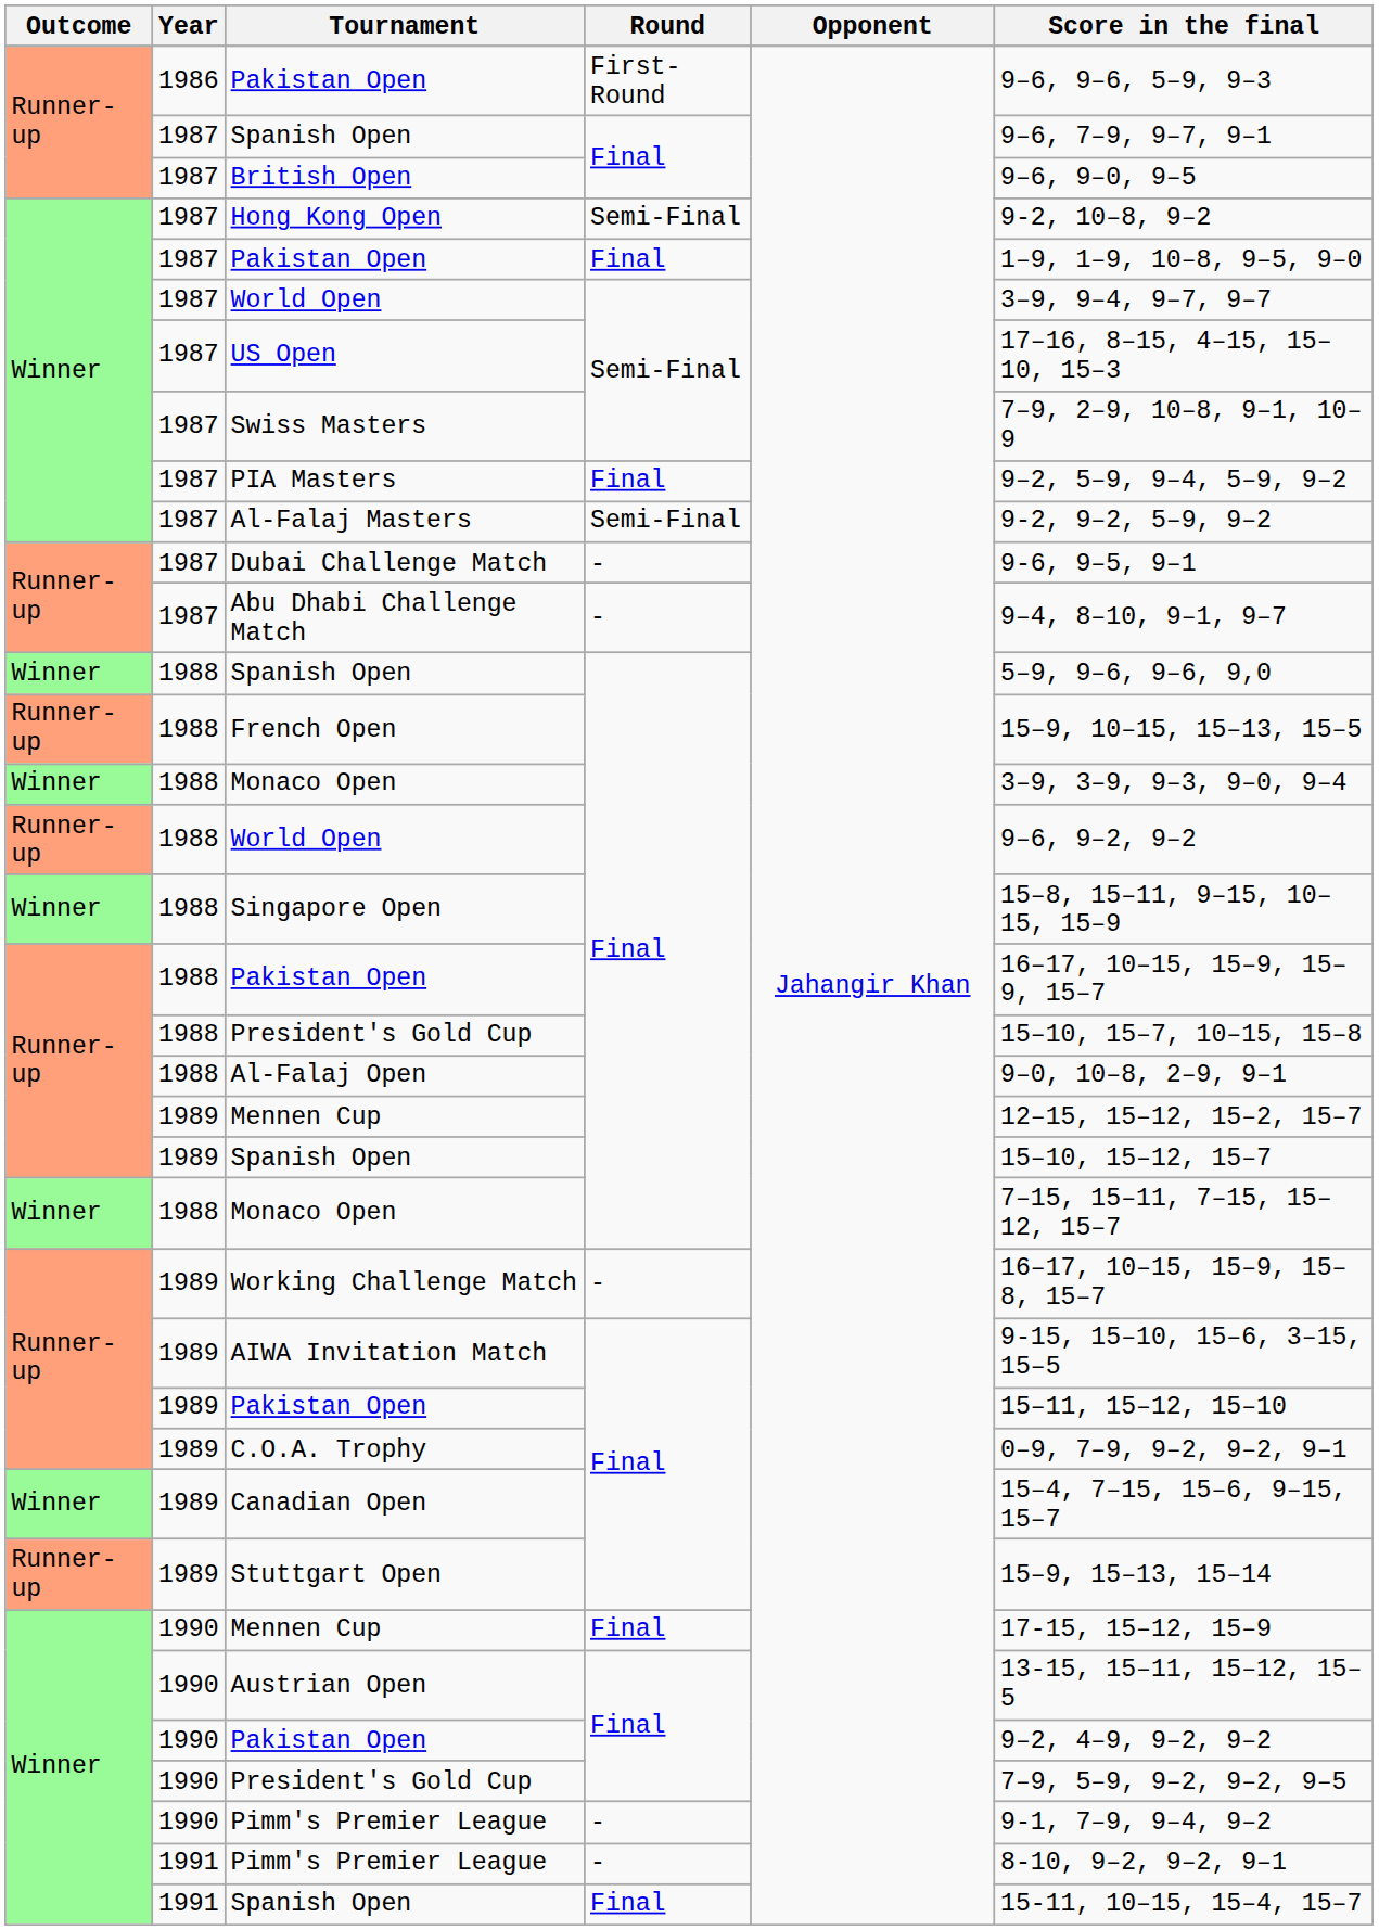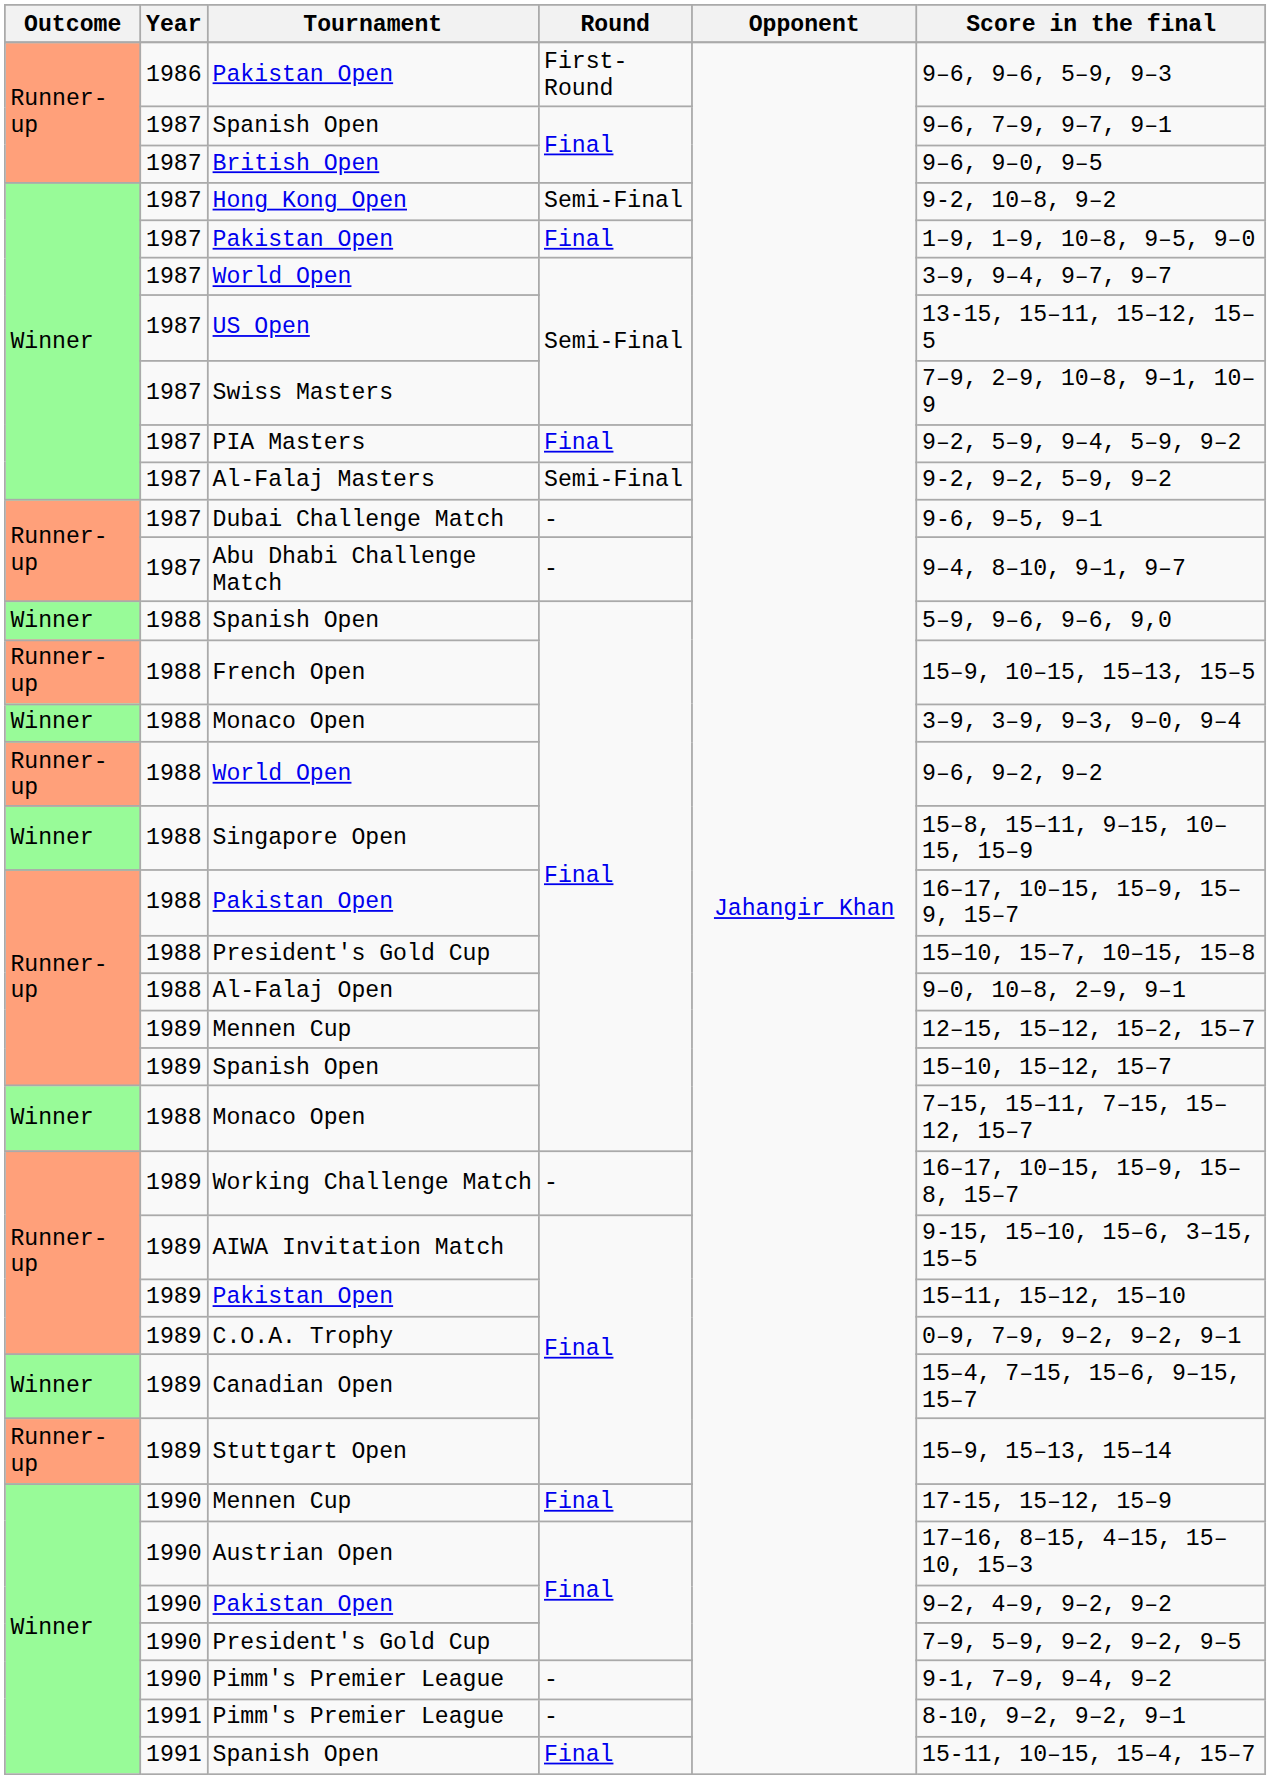 <table class="sortable wikitable">
 <tr>
 <th width="70">Outcome</th>
 <th width="30">Year</th>
 <th width="180">Tournament</th>
 <th width="80">Round</th>
 <th width="120">Opponent</th>
 <th width="190">Score in the final</th>
 </tr>
 <tr>
 </tr>
 <tr>
 <td rowspan="3" bgcolor="ffa07a">Runner-up</td>
 <td>1986</td>
 <td><a href='#'>Pakistan Open</a></td>
 <td>First-Round</td>
 <td style="text-align:center;" rowspan="36"> <a href='#'>Jahangir Khan</a></td>
 <td>9–6, 9–6, 5–9, 9–3</td>
 </tr>
 <tr>
 <td>1987</td>
 <td>Spanish Open</td>
 <td rowspan="2"><a href='#'>Final</a></td>
 <td>9–6, 7–9, 9–7, 9–1</td>
 </tr>
 <tr>
 <td>1987</td>
 <td><a href='#'>British Open</a></td>
 <td>9–6, 9–0, 9–5</td>
 </tr>
 <tr>
 <td rowspan="7" bgcolor="98FB98">Winner</td>
 <td>1987</td>
 <td><a href='#'>Hong Kong Open</a></td>
 <td>Semi-Final</td>
 <td>9-2, 10–8, 9–2</td>
 </tr>
 <tr>
 <td>1987</td>
 <td><a href='#'>Pakistan Open</a></td>
 <td><a href='#'>Final</a></td>
 <td>1–9, 1–9, 10–8, 9–5, 9–0</td>
 </tr>
 <tr>
 <td>1987</td>
 <td><a href='#'>World Open</a></td>
 <td rowspan="3">Semi-Final</td>
 <td>3–9, 9–4, 9–7, 9–7</td>
 </tr>
 <tr>
 <td>1987</td>
 <td><a href='#'>US Open</a></td>
-<td>17–16, 8–15, 4–15, 15–10, 15–3</td>
+<td>13-15, 15–11, 15–12, 15–5</td>
 </tr>
 <tr>
 <td>1987</td>
 <td>Swiss Masters</td>
 <td>7–9, 2–9, 10–8, 9–1, 10–9</td>
 </tr>
 <tr>
 <td>1987</td>
 <td>PIA Masters</td>
 <td><a href='#'>Final</a></td>
 <td>9–2, 5–9, 9–4, 5–9, 9–2</td>
 </tr>
 <tr>
 <td>1987</td>
 <td>Al-Falaj Masters</td>
 <td>Semi-Final</td>
 <td>9-2, 9–2, 5–9, 9–2</td>
 </tr>
 <tr>
 <td rowspan="2" bgcolor="ffa07a">Runner-up</td>
 <td>1987</td>
 <td>Dubai Challenge Match</td>
 <td>-</td>
 <td>9-6, 9–5, 9–1</td>
 </tr>
 <tr>
 <td>1987</td>
 <td>Abu Dhabi Challenge Match</td>
 <td>-</td>
 <td>9–4, 8–10, 9–1, 9–7</td>
 </tr>
 <tr>
 <td bgcolor="98FB98">Winner</td>
 <td>1988</td>
 <td>Spanish Open</td>
 <td rowspan="11"><a href='#'>Final</a></td>
 <td>5–9, 9–6, 9–6, 9,0</td>
 </tr>
 <tr>
 <td bgcolor="ffa07a">Runner-up</td>
 <td>1988</td>
 <td>French Open</td>
 <td>15–9, 10–15, 15–13, 15–5</td>
 </tr>
 <tr>
 <td bgcolor="98FB98">Winner</td>
 <td>1988</td>
 <td>Monaco Open</td>
 <td>3–9, 3–9, 9–3, 9–0, 9–4</td>
 </tr>
 <tr>
 <td bgcolor="ffa07a">Runner-up</td>
 <td>1988</td>
 <td><a href='#'>World Open</a></td>
 <td>9–6, 9–2, 9–2</td>
 </tr>
 <tr>
 <td bgcolor="98FB98">Winner</td>
 <td>1988</td>
 <td>Singapore Open</td>
 <td>15–8, 15–11, 9–15, 10–15, 15–9</td>
 </tr>
 <tr>
 <td rowspan="5" bgcolor="ffa07a">Runner-up</td>
 <td>1988</td>
 <td><a href='#'>Pakistan Open</a></td>
 <td>16–17, 10–15, 15–9, 15–9, 15–7</td>
 </tr>
 <tr>
 <td>1988</td>
 <td>President's Gold Cup</td>
 <td>15–10, 15–7, 10–15, 15–8</td>
 </tr>
 <tr>
 <td>1988</td>
 <td>Al-Falaj Open</td>
 <td>9–0, 10–8, 2–9, 9–1</td>
 </tr>
 <tr>
 <td>1989</td>
 <td>Mennen Cup</td>
 <td>12–15, 15–12, 15–2, 15–7</td>
 </tr>
 <tr>
 <td>1989</td>
 <td>Spanish Open</td>
 <td>15–10, 15–12, 15–7</td>
 </tr>
 <tr>
 <td bgcolor="98FB98">Winner</td>
 <td>1988</td>
 <td>Monaco Open</td>
 <td>7–15, 15–11, 7–15, 15–12, 15–7</td>
 </tr>
 <tr>
 <td rowspan="4" bgcolor="ffa07a">Runner-up</td>
 <td>1989</td>
 <td>Working Challenge Match</td>
 <td>-</td>
 <td>16–17, 10–15, 15–9, 15–8, 15–7</td>
 </tr>
 <tr>
 <td>1989</td>
 <td>AIWA Invitation Match</td>
 <td rowspan="5"><a href='#'>Final</a></td>
 <td>9-15, 15–10, 15–6, 3–15, 15–5</td>
 </tr>
 <tr>
 <td>1989</td>
 <td><a href='#'>Pakistan Open</a></td>
 <td>15–11, 15–12, 15–10</td>
 </tr>
 <tr>
 <td>1989</td>
 <td>C.O.A. Trophy</td>
 <td>0–9, 7–9, 9–2, 9–2, 9–1</td>
 </tr>
 <tr>
 <td bgcolor="98FB98">Winner</td>
 <td>1989</td>
 <td>Canadian Open</td>
 <td>15–4, 7–15, 15–6, 9–15, 15–7</td>
 </tr>
 <tr>
 <td bgcolor="ffa07a">Runner-up</td>
 <td>1989</td>
 <td>Stuttgart Open</td>
 <td>15–9, 15–13, 15–14</td>
 </tr>
 <tr>
 <td rowspan="7" bgcolor="98FB98">Winner</td>
 <td>1990</td>
 <td>Mennen Cup</td>
 <td><a href='#'>Final</a></td>
 <td>17-15, 15–12, 15–9</td>
 </tr>
 <tr>
 <td>1990</td>
 <td>Austrian Open</td>
 <td rowspan="3"><a href='#'>Final</a></td>
-<td>13-15, 15–11, 15–12, 15–5</td>
+<td>17–16, 8–15, 4–15, 15–10, 15–3</td>
 </tr>
 <tr>
 <td>1990</td>
 <td><a href='#'>Pakistan Open</a></td>
 <td>9–2, 4–9, 9–2, 9–2</td>
 </tr>
 <tr>
 <td>1990</td>
 <td>President's Gold Cup</td>
 <td>7–9, 5–9, 9–2, 9–2, 9–5</td>
 </tr>
 <tr>
 <td>1990</td>
 <td>Pimm's Premier League</td>
 <td>-</td>
 <td>9-1, 7–9, 9–4, 9–2</td>
 </tr>
 <tr>
 <td>1991</td>
 <td>Pimm's Premier League</td>
 <td>-</td>
 <td>8-10, 9–2, 9–2, 9–1</td>
 </tr>
 <tr>
 <td>1991</td>
 <td>Spanish Open</td>
 <td><a href='#'>Final</a></td>
 <td>15-11, 10–15, 15–4, 15–7</td>
 </tr>
 </table>
